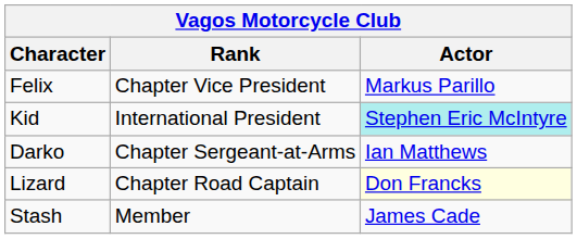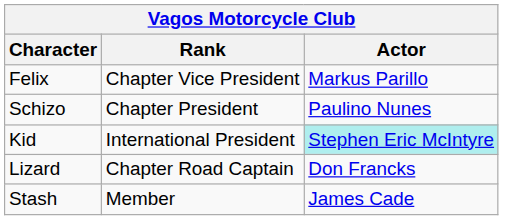 <table class="wikitable">
 <tr>
 <th colspan="3"><a href='#'>Vagos Motorcycle Club</a></th>
 </tr>
 <tr>
 <th>Character</th>
 <th>Rank</th>
 <th>Actor</th>
 </tr>
 <tr>
 <td>Felix</td>
 <td>Chapter Vice President</td>
 <td><a href='#'>Markus Parillo</a></td>
 </tr>
 <tr>
+<td>Schizo</td>
+<td>Chapter President</td>
+<td><a href='#'>Paulino Nunes</a></td>
+</tr>
+<tr>
 <td>Kid</td>
 <td>International President</td>
 <td style="background: paleturquoise;"><a href='#'>Stephen Eric McIntyre</a></td>
 </tr>
 <tr>
-<td>Darko</td>
-<td>Chapter Sergeant-at-Arms</td>
-<td><a href='#'>Ian Matthews</a></td>
-</tr>
-<tr>
 <td>Lizard</td>
 <td>Chapter Road Captain</td>
-<td style="background: lightyellow;"><a href='#'>Don Francks</a></td>
+<td><a href='#'>Don Francks</a></td>
 </tr>
 <tr>
 <td>Stash</td>
 <td>Member</td>
 <td><a href='#'>James Cade</a></td>
 </tr>
 </table>
